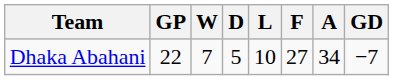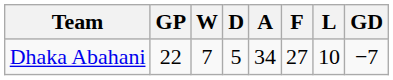 <table class="wikitable" style="text-align:center;">
 <tr>
 <th>Team</th>
 <th>GP</th>
 <th>W</th>
 <th>D</th>
+<th>A</th>
+<th>F</th>
 <th>L</th>
-<th>F</th>
-<th>A</th>
 <th>GD</th>
 </tr>
 <tr style="">
 <td><a href='#'>Dhaka Abahani</a></td>
 <td>22</td>
 <td>7</td>
 <td>5</td>
+<td>34</td>
+<td>27</td>
 <td>10</td>
-<td>27</td>
-<td>34</td>
 <td>−7</td>
 </tr>
 </table>
